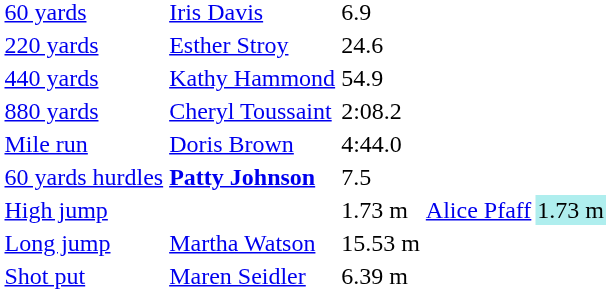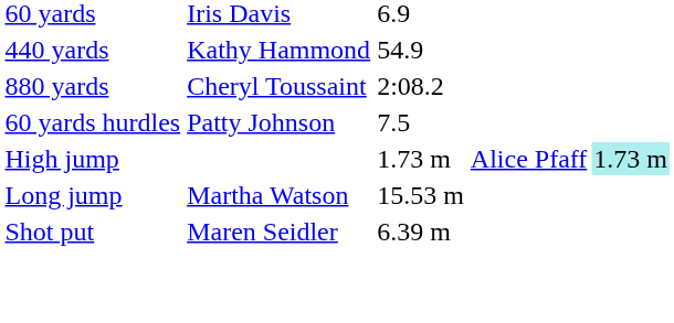 <table>
 <tr>
 <td><a href='#'>60 yards</a></td>
 <td><a href='#'>Iris Davis</a></td>
 <td>6.9</td>
-<td></td>
-<td></td>
-<td></td>
-<td></td>
-</tr>
-<tr>
-<td><a href='#'>220 yards</a></td>
-<td><a href='#'>Esther Stroy</a></td>
-<td>24.6</td>
 <td></td>
 <td></td>
 <td></td>
 <td></td>
 </tr>
 <tr>
 <td><a href='#'>440 yards</a></td>
 <td><a href='#'>Kathy Hammond</a></td>
 <td>54.9</td>
 <td></td>
 <td></td>
 <td></td>
 <td></td>
 </tr>
 <tr>
 <td><a href='#'>880 yards</a></td>
 <td><a href='#'>Cheryl Toussaint</a></td>
 <td>2:08.2</td>
 <td></td>
 <td></td>
 <td></td>
 <td></td>
 </tr>
 <tr>
-<td><a href='#'>Mile run</a></td>
-<td><a href='#'>Doris Brown</a></td>
-<td>4:44.0</td>
-<td></td>
-<td></td>
-<td></td>
-<td></td>
-</tr>
-<tr>
 <td><a href='#'>60 yards hurdles</a></td>
-<td><strong><a href='#'>Patty Johnson</a></strong></td>
+<td><a href='#'>Patty Johnson</a></td>
 <td>7.5</td>
 <td></td>
 <td></td>
 <td></td>
 <td></td>
 </tr>
 <tr>
 <td><a href='#'>High jump</a></td>
 <td></td>
 <td>1.73 m</td>
 <td><a href='#'>Alice Pfaff</a></td>
 <td style="background: paleturquoise;">1.73 m</td>
 <td></td>
 <td></td>
 </tr>
 <tr>
 <td><a href='#'>Long jump</a></td>
 <td><a href='#'>Martha Watson</a></td>
 <td>15.53 m</td>
 <td></td>
 <td></td>
 <td></td>
 <td></td>
 </tr>
 <tr>
 <td><a href='#'>Shot put</a></td>
 <td><a href='#'>Maren Seidler</a></td>
 <td>6.39 m</td>
 <td></td>
 <td></td>
 <td></td>
 <td></td>
 </tr>
 </table>
